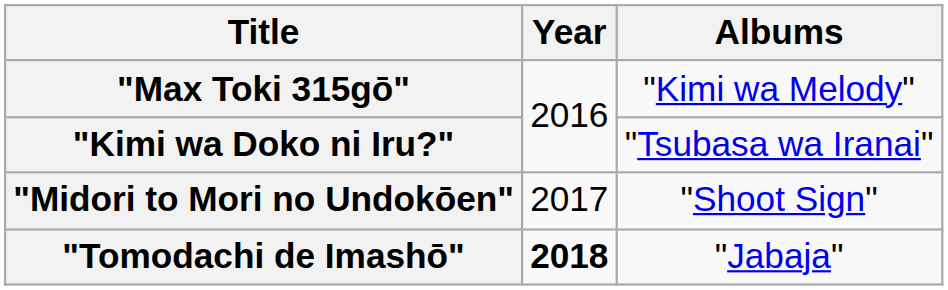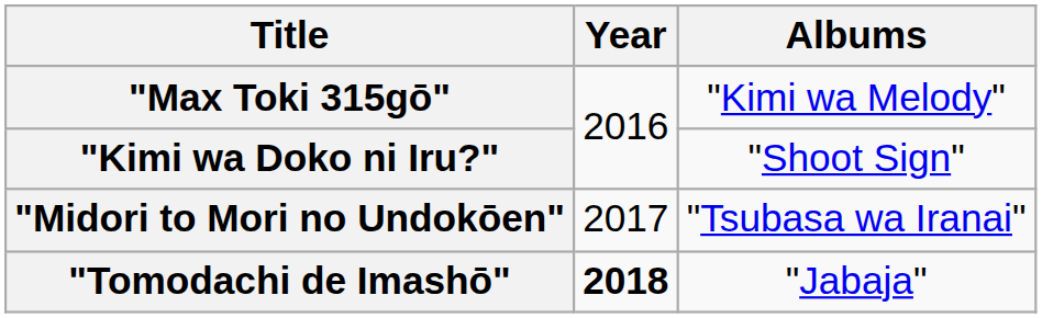 <table class="wikitable plainrowheaders" style="text-align:center;">
 <tr>
 <th>Title</th>
 <th>Year</th>
 <th>Albums</th>
 </tr>
 <tr>
 <th scope="row">"Max Toki 315gō" </th>
 <td rowspan="2">2016</td>
 <td>"<a href='#'>Kimi wa Melody</a>"</td>
 </tr>
 <tr>
 <th scope="row">"Kimi wa Doko ni Iru?" </th>
-<td>"<a href='#'>Tsubasa wa Iranai</a>"</td>
+<td>"<a href='#'>Shoot Sign</a>"</td>
 </tr>
 <tr>
 <th scope="row">"Midori to Mori no Undokōen" </th>
 <td>2017</td>
-<td>"<a href='#'>Shoot Sign</a>"</td>
+<td>"<a href='#'>Tsubasa wa Iranai</a>"</td>
 </tr>
 <tr>
 <th scope="row">"Tomodachi de Imashō" </th>
 <td><strong>2018</strong></td>
 <td>"<a href='#'>Jabaja</a>"</td>
 </tr>
 </table>
